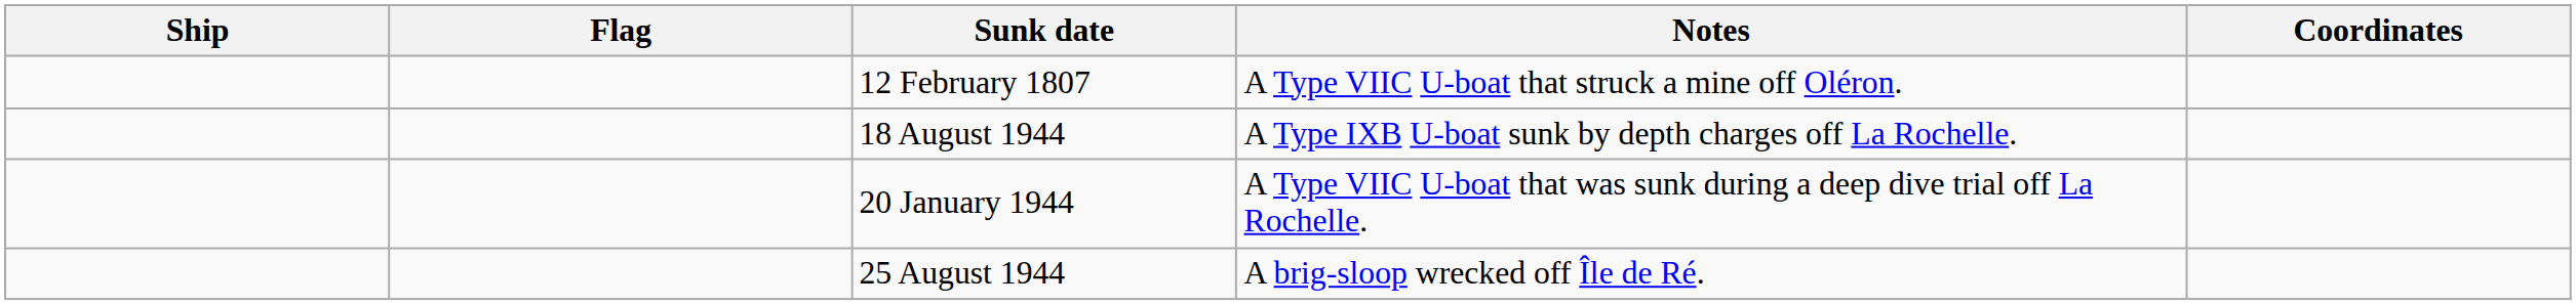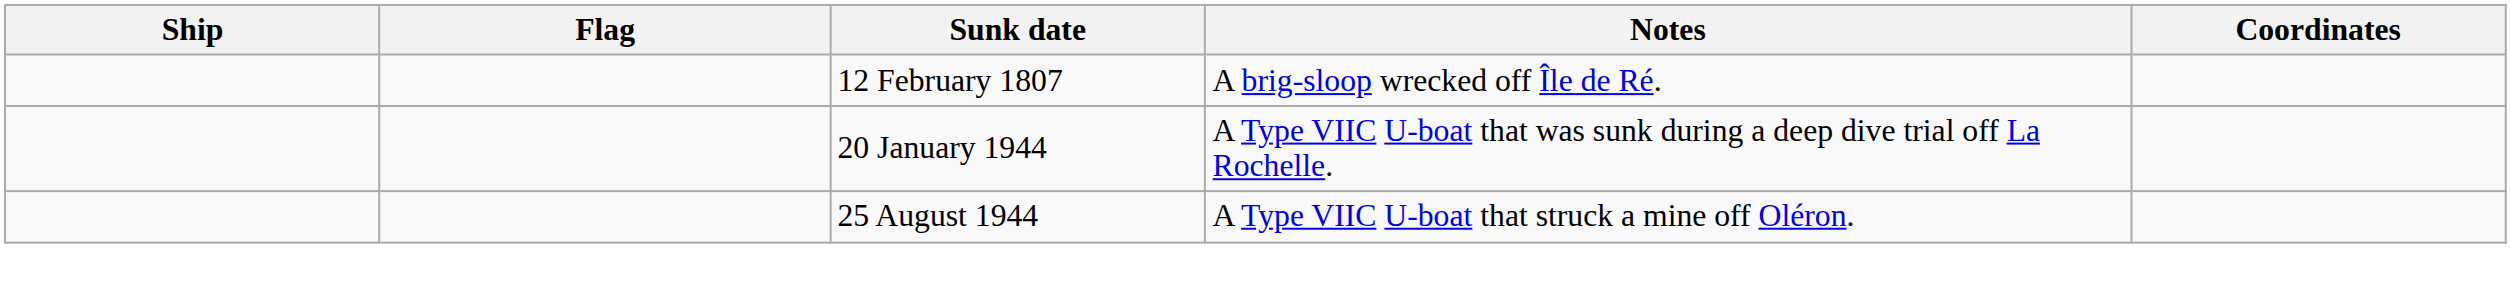 <table class=wikitable | style = "width:100%">
 <tr>
 <th style="width:15%">Ship</th>
 <th style="width:18%">Flag</th>
 <th style="width:15%">Sunk date</th>
 <th style="width:37%">Notes</th>
 <th style="width:15%">Coordinates</th>
 </tr>
 <tr>
 <td></td>
 <td></td>
 <td>12 February 1807</td>
-<td>A <a href='#'>Type VIIC</a> <a href='#'>U-boat</a> that struck a mine off <a href='#'>Oléron</a>.</td>
-<td></td>
-</tr>
-<tr>
-<td></td>
-<td></td>
-<td>18 August 1944</td>
-<td>A <a href='#'>Type IXB</a> <a href='#'>U-boat</a> sunk by depth charges off <a href='#'>La Rochelle</a>.</td>
+<td>A <a href='#'>brig-sloop</a> wrecked off <a href='#'>Île de Ré</a>.</td>
 <td></td>
 </tr>
 <tr>
 <td></td>
 <td></td>
 <td>20 January 1944</td>
 <td>A <a href='#'>Type VIIC</a> <a href='#'>U-boat</a> that was sunk during a deep dive trial off <a href='#'>La Rochelle</a>.</td>
 <td></td>
 </tr>
 <tr>
 <td></td>
 <td></td>
 <td>25 August 1944</td>
-<td>A <a href='#'>brig-sloop</a> wrecked off <a href='#'>Île de Ré</a>.</td>
+<td>A <a href='#'>Type VIIC</a> <a href='#'>U-boat</a> that struck a mine off <a href='#'>Oléron</a>.</td>
 <td></td>
 </tr>
 </table>
